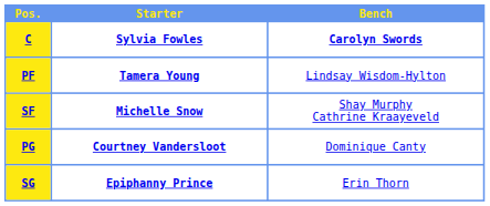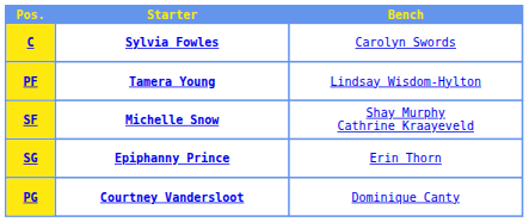 <table style="text-align: center; background:#6495ED; color:#FDE910">
 <tr>
 <th width="50">Pos.</th>
 <th width="250">Starter</th>
 <th width="250">Bench</th>
 </tr>
 <tr style="height:40px; background:white; color:#FFCC00">
 <th style="background:#FDE910"><a href='#'><span>C</span></a></th>
 <td><strong><a href='#'>Sylvia Fowles</a></strong></td>
-<td><strong><a href='#'>Carolyn Swords</a></strong></td>
+<td><a href='#'>Carolyn Swords</a></td>
 </tr>
 <tr style="height:40px; background:white; color:#FFCC00">
 <th style="background:#FDE910"><a href='#'><span>PF</span></a></th>
 <td><strong><a href='#'>Tamera Young</a></strong></td>
 <td><a href='#'>Lindsay Wisdom-Hylton</a></td>
 </tr>
 <tr style="height:40px; background:white; color:#FFCC00">
 <th style="background:#FDE910"><a href='#'><span>SF</span></a></th>
 <td><strong><a href='#'>Michelle Snow</a></strong></td>
 <td><a href='#'>Shay Murphy</a><br><a href='#'>Cathrine Kraayeveld</a></td>
 </tr>
+<tr style="height:40px; background:white; color:#092C57">
+<th style="background:#FDE910"><a href='#'><span>SG</span></a></th>
+<td><strong><a href='#'>Epiphanny Prince</a></strong></td>
+<td><a href='#'>Erin Thorn</a></td>
+</tr>
 <tr style="height:40px; background:white; color:#FFCC00">
 <th style="background:#FDE910"><a href='#'><span>PG</span></a></th>
 <td><strong><a href='#'>Courtney Vandersloot</a></strong></td>
 <td><a href='#'>Dominique Canty</a></td>
 </tr>
-<tr style="height:40px; background:white; color:#092C57">
-<th style="background:#FDE910"><a href='#'><span>SG</span></a></th>
-<td><strong><a href='#'>Epiphanny Prince</a></strong></td>
-<td><a href='#'>Erin Thorn</a></td>
-</tr>
 </table>
